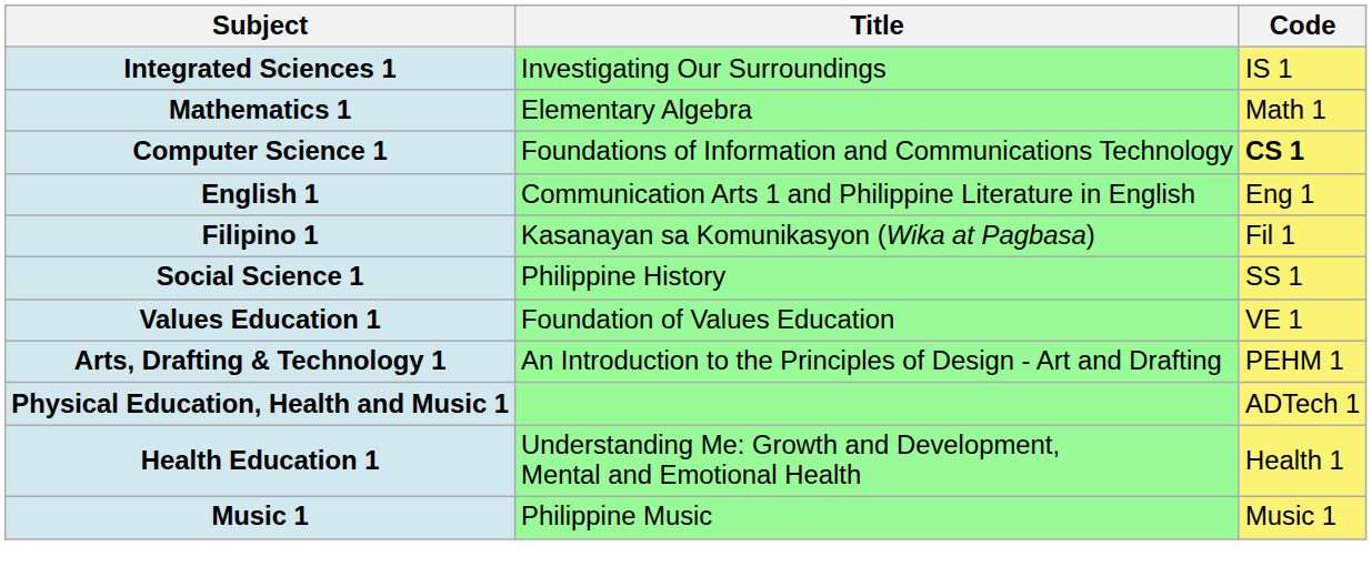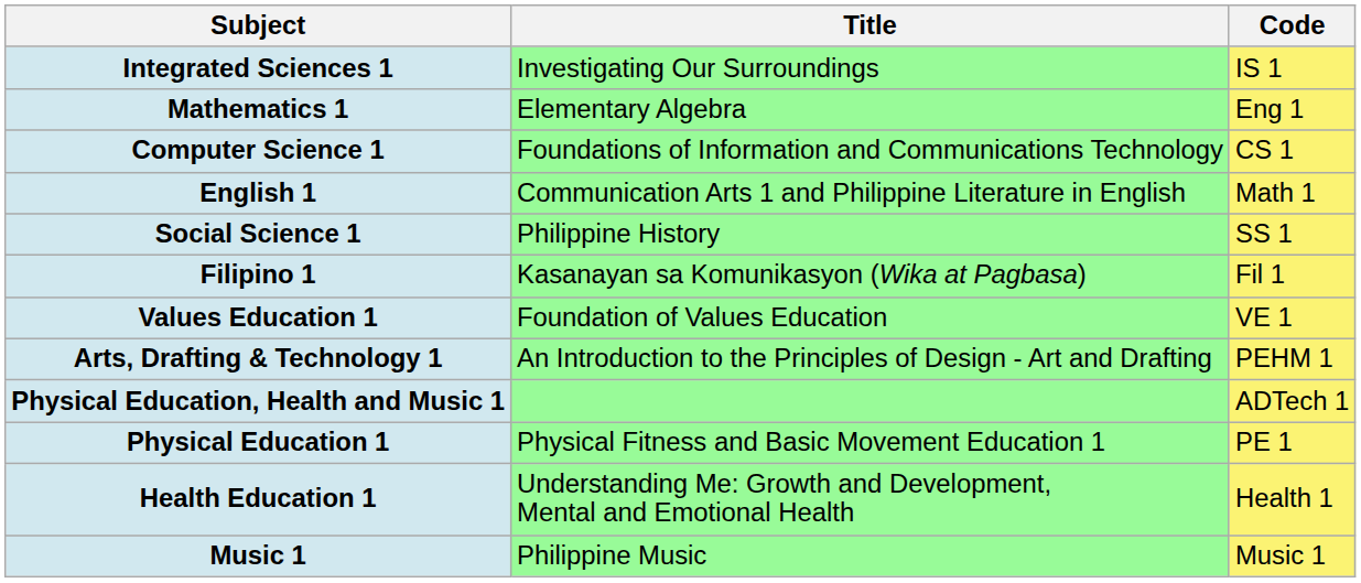 <table class="wikitable collapsible collapsed">
 <tr>
 <th>Subject</th>
 <th>Title</th>
 <th>Code</th>
 </tr>
 <tr>
 <th style="background:#D1E8EF">Integrated Sciences 1</th>
 <td style="background:#98FB98;">Investigating Our Surroundings</td>
 <td style="background:#FBF373;">IS 1</td>
 </tr>
 <tr>
 <th style="background:#D1E8EF">Mathematics 1</th>
 <td style="background:#98FB98;">Elementary Algebra</td>
-<td style="background:#FBF373;">Math 1</td>
+<td style="background:#FBF373;">Eng 1</td>
 </tr>
 <tr>
 <th style="background:#D1E8EF">Computer Science 1</th>
 <td style="background:#98FB98;">Foundations of Information and Communications Technology</td>
-<td style="background:#FBF373;"><strong>CS 1</strong></td>
+<td style="background:#FBF373;">CS 1</td>
 </tr>
 <tr>
 <th style="background:#D1E8EF">English 1</th>
 <td style="background:#98FB98;">Communication Arts 1 and Philippine Literature in English</td>
-<td style="background:#FBF373;">Eng 1</td>
+<td style="background:#FBF373;">Math 1</td>
+</tr>
+<tr>
+<th style="background:#D1E8EF">Social Science 1</th>
+<td style="background:#98FB98;">Philippine History</td>
+<td style="background:#FBF373;">SS 1</td>
 </tr>
 <tr>
 <th style="background:#D1E8EF">Filipino 1</th>
 <td style="background:#98FB98;">Kasanayan sa Komunikasyon (<em>Wika at Pagbasa</em>)</td>
 <td style="background:#FBF373;">Fil 1</td>
-</tr>
-<tr>
-<th style="background:#D1E8EF">Social Science 1</th>
-<td style="background:#98FB98;">Philippine History</td>
-<td style="background:#FBF373;">SS 1</td>
 </tr>
 <tr>
 <th style="background:#D1E8EF">Values Education 1</th>
 <td style="background:#98FB98;">Foundation of Values Education</td>
 <td style="background:#FBF373;">VE 1</td>
 </tr>
 <tr>
 <th style="background:#D1E8EF">Arts, Drafting & Technology 1</th>
 <td style="background:#98FB98;">An Introduction to the Principles of Design - Art and Drafting</td>
 <td style="background:#FBF373;">PEHM 1</td>
 </tr>
 <tr>
 <th style="background:#D1E8EF">Physical Education, Health and Music 1</th>
 <td style="background:#98FB98;"></td>
 <td style="background:#FBF373;">ADTech 1</td>
 </tr>
 <tr>
+<th style="background:#D1E8EF">Physical Education 1</th>
+<td style="background:#98FB98;">Physical Fitness and Basic Movement Education 1</td>
+<td style="background:#FBF373;">PE 1</td>
+</tr>
+<tr>
 <th style="background:#D1E8EF">Health Education 1</th>
 <td style="background:#98FB98;">Understanding Me: Growth and Development,<br>Mental and Emotional Health</td>
 <td style="background:#FBF373;">Health 1</td>
 </tr>
 <tr>
 <th style="background:#D1E8EF">Music 1</th>
 <td style="background:#98FB98;">Philippine Music</td>
 <td style="background:#FBF373;">Music 1</td>
 </tr>
 </table>
